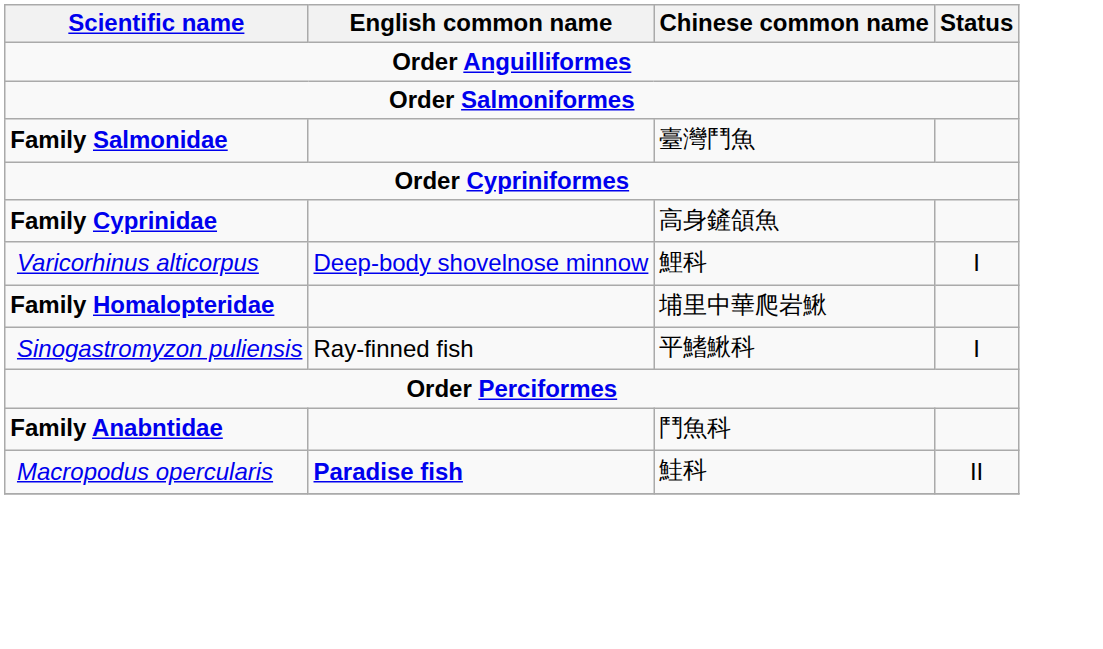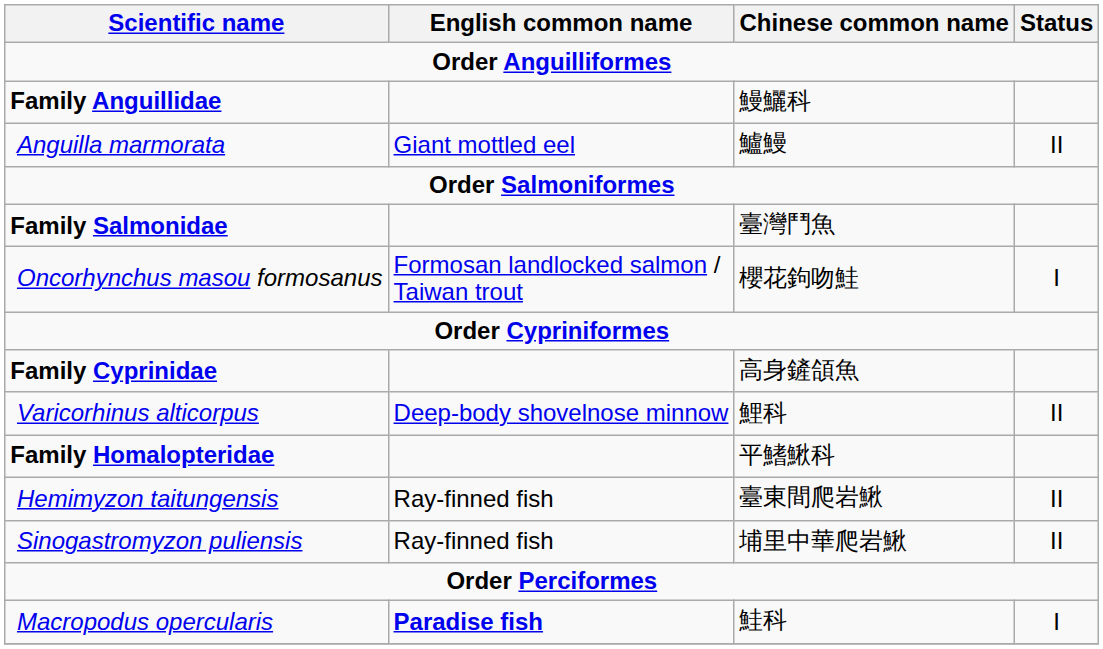 <table class="wikitable">
 <tr>
 <th><a href='#'>Scientific name</a></th>
 <th>English common name</th>
 <th>Chinese common name</th>
 <th>Status</th>
 </tr>
 <tr>
 <td colspan=4 align=center><strong>Order <a href='#'>Anguilliformes</a></strong></td>
 </tr>
 <tr>
+<td><strong>Family <a href='#'>Anguillidae</a></strong></td>
+<td></td>
+<td>鰻鱺科</td>
+<td></td>
+</tr>
+<tr>
+<td> <em><a href='#'>Anguilla marmorata</a></em></td>
+<td><a href='#'>Giant mottled eel</a></td>
+<td>鱸鰻</td>
+<td align=center>II</td>
+</tr>
+<tr>
 <td colspan=4 align=center><strong>Order <a href='#'>Salmoniformes</a></strong></td>
 </tr>
 <tr>
 <td><strong>Family <a href='#'>Salmonidae</a></strong></td>
 <td></td>
 <td>臺灣鬥魚</td>
 <td></td>
+</tr>
+<tr>
+<td> <em><a href='#'>Oncorhynchus masou</a> formosanus</em></td>
+<td><a href='#'>Formosan landlocked salmon</a> /<br><a href='#'>Taiwan trout</a></td>
+<td>櫻花鉤吻鮭</td>
+<td align=center>I</td>
 </tr>
 <tr>
 <td colspan=4 align=center><strong>Order <a href='#'>Cypriniformes</a></strong></td>
 </tr>
 <tr>
 <td><strong>Family <a href='#'>Cyprinidae</a></strong></td>
 <td></td>
 <td>高身鏟頜魚</td>
 <td></td>
 </tr>
 <tr>
 <td> <em><a href='#'>Varicorhinus alticorpus</a></em></td>
 <td><a href='#'>Deep-body shovelnose minnow</a></td>
 <td>鯉科</td>
-<td align=center>I</td>
+<td align=center>II</td>
 </tr>
 <tr>
 <td><strong>Family <a href='#'>Homalopteridae</a></strong></td>
 <td></td>
-<td>埔里中華爬岩鰍</td>
+<td>平鰭鰍科</td>
 <td></td>
+</tr>
+<tr>
+<td> <em><a href='#'>Hemimyzon taitungensis</a></em></td>
+<td>Ray-finned fish</td>
+<td>臺東間爬岩鰍</td>
+<td align=center>II</td>
 </tr>
 <tr>
 <td> <em><a href='#'>Sinogastromyzon puliensis</a></em></td>
 <td>Ray-finned fish</td>
-<td>平鰭鰍科</td>
-<td align=center>I</td>
+<td>埔里中華爬岩鰍</td>
+<td align=center>II</td>
 </tr>
 <tr>
 <td colspan=4 align=center><strong>Order <a href='#'>Perciformes</a></strong></td>
 </tr>
 <tr>
-<td><strong>Family <a href='#'>Anabntidae</a></strong></td>
-<td></td>
-<td>鬥魚科</td>
-<td></td>
-</tr>
-<tr>
 <td> <em><a href='#'>Macropodus opercularis</a></em></td>
 <td><strong><a href='#'>Paradise fish</a></strong></td>
 <td>鮭科</td>
-<td align=center>II</td>
+<td align=center>I</td>
 </tr>
 <tr>
 </tr>
 </table>
